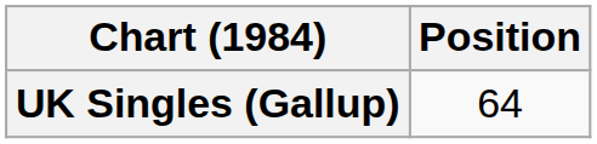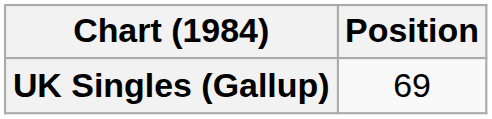 <table class="wikitable plainrowheaders">
 <tr>
 <th>Chart (1984)</th>
 <th>Position</th>
 </tr>
 <tr>
 <th scope="row">UK Singles (Gallup)</th>
-<td align="center">64</td>
+<td align="center">69</td>
 </tr>
 </table>
